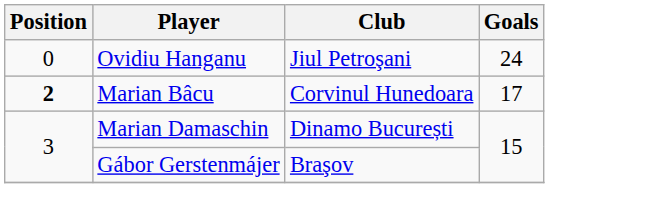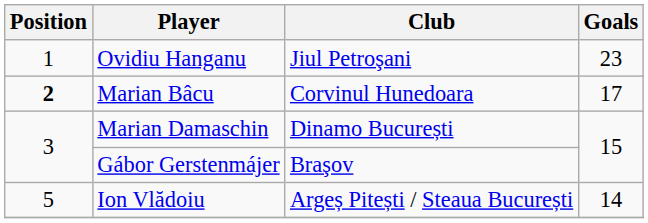 <table class="wikitable">
 <tr>
 <th style="width:28px">Position</th>
 <th>Player</th>
 <th>Club</th>
 <th>Goals</th>
 </tr>
 <tr>
-<td rowspan="1" align="center">0</td>
+<td rowspan="1" align="center">1</td>
 <td><a href='#'>Ovidiu Hanganu</a></td>
 <td><a href='#'>Jiul Petroşani</a></td>
-<td align="center">24</td>
+<td align="center">23</td>
 </tr>
 <tr>
 <td rowspan="1" align="center"><strong>2</strong></td>
 <td><a href='#'>Marian Bâcu</a></td>
 <td><a href='#'>Corvinul Hunedoara</a></td>
 <td align="center">17</td>
 </tr>
 <tr>
 <td rowspan="2" align="center">3</td>
 <td><a href='#'>Marian Damaschin</a></td>
 <td><a href='#'>Dinamo București</a></td>
 <td rowspan="2" align="center">15</td>
 </tr>
 <tr>
 <td><a href='#'>Gábor Gerstenmájer</a></td>
 <td><a href='#'>Braşov</a></td>
 </tr>
 <tr>
+<td rowspan="1" align="center">5</td>
+<td><a href='#'>Ion Vlădoiu</a></td>
+<td><a href='#'>Argeș Pitești</a> / <a href='#'>Steaua București</a></td>
+<td align="center">14</td>
+</tr>
+<tr>
 </tr>
 </table>
